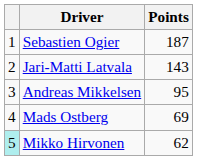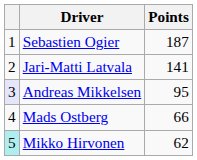 <table class="wikitable" style="font-size: 95%;">
 <tr>
 <th></th>
 <th>Driver</th>
 <th>Points</th>
 </tr>
 <tr>
 <td>1</td>
 <td> <a href='#'>Sebastien Ogier</a></td>
 <td align="right">187</td>
 </tr>
 <tr>
 <td>2</td>
 <td> <a href='#'>Jari-Matti Latvala</a></td>
-<td align="right">143</td>
+<td align="right">141</td>
 </tr>
 <tr>
-<td>3</td>
+<td style="background: lavender;">3</td>
 <td> <a href='#'>Andreas Mikkelsen</a></td>
 <td align="right">95</td>
 </tr>
 <tr>
 <td>4</td>
 <td> <a href='#'>Mads Ostberg</a></td>
-<td align="right">69</td>
+<td align="right">66</td>
 </tr>
 <tr>
 <td style="background: paleturquoise;">5</td>
 <td> <a href='#'>Mikko Hirvonen</a></td>
 <td align="right">62</td>
 </tr>
 </table>
